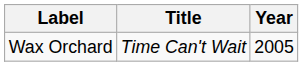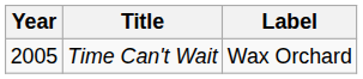 <table class="wikitable" border="1">
 <tr>
+<th><strong>Year</strong></th>
+<th><strong>Title</strong></th>
 <th><strong>Label</strong></th>
-<th><strong>Title</strong></th>
-<th><strong>Year</strong></th>
 </tr>
 <tr>
+<td>2005</td>
+<td><em>Time Can't Wait</em></td>
 <td>Wax Orchard</td>
-<td><em>Time Can't Wait</em></td>
-<td>2005</td>
 </tr>
 </table>
